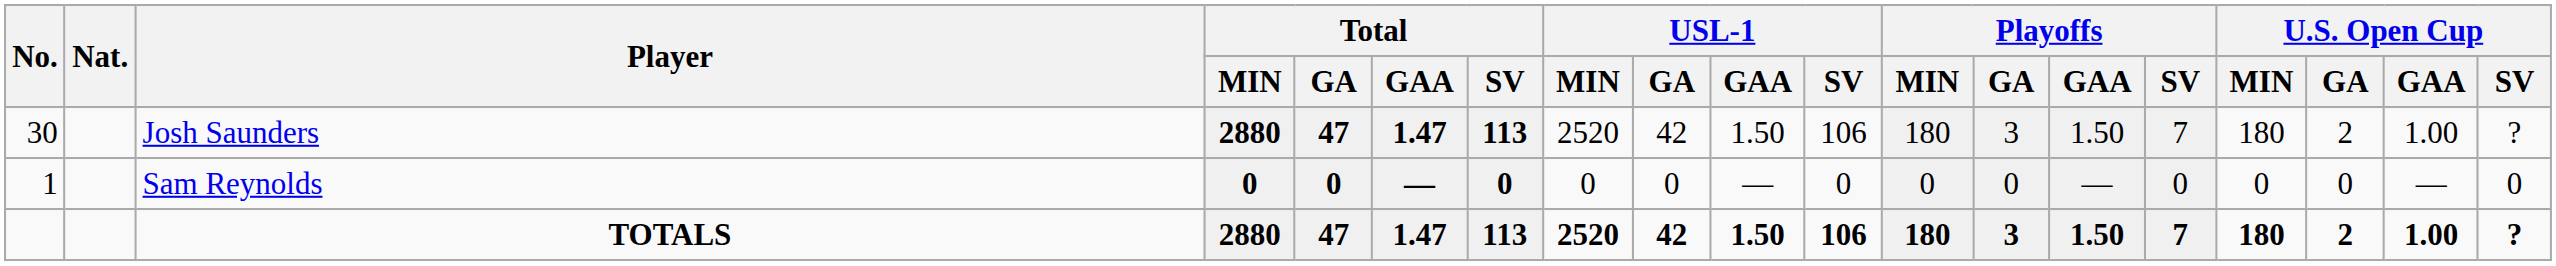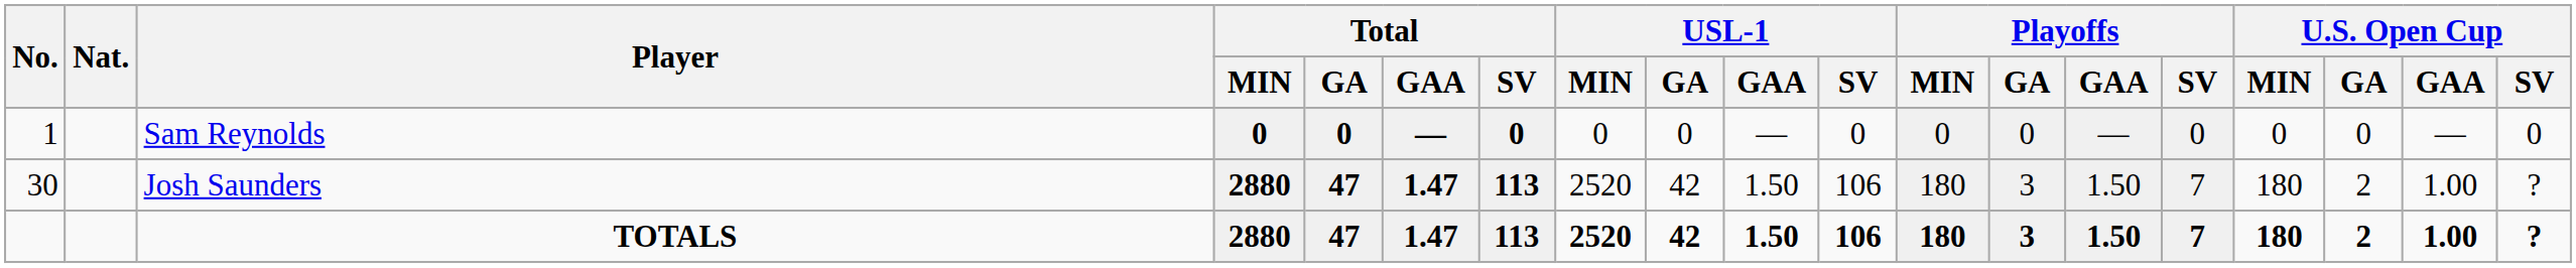 <table class="wikitable" style="font-size:95%; text-align:center;">
 <tr>
 <th rowspan="2" width="1%">No.</th>
 <th rowspan="2" width="1%">Nat.</th>
 <th rowspan="2" width="42%">Player</th>
 <th colspan="4">Total</th>
 <th colspan="4"><a href='#'>USL-1</a></th>
 <th colspan="4"><a href='#'>Playoffs</a></th>
 <th colspan="4"><a href='#'>U.S. Open Cup</a></th>
 </tr>
 <tr>
 <th width=60>MIN</th>
 <th width=60>GA</th>
 <th width=60>GAA</th>
 <th width=60>SV</th>
 <th width=60>MIN</th>
 <th width=60>GA</th>
 <th width=60>GAA</th>
 <th width=60>SV</th>
 <th width=60>MIN</th>
 <th width=60>GA</th>
 <th width=60>GAA</th>
 <th width=60>SV</th>
 <th width=60>MIN</th>
 <th width=60>GA</th>
 <th width=60>GAA</th>
 <th width=60>SV</th>
 </tr>
 <tr>
+<td style="text-align: right;">1</td>
+<td></td>
+<td style="text-align: left;"><a href='#'>Sam Reynolds</a></td>
+<td style="background: #F0F0F0;"><strong>0</strong></td>
+<td style="background: #F0F0F0;"><strong>0</strong></td>
+<td style="background: #F0F0F0;"><strong>—</strong></td>
+<td style="background: #F0F0F0;"><strong>0</strong></td>
+<td>0</td>
+<td>0</td>
+<td>—</td>
+<td>0</td>
+<td style="background: #F0F0F0;">0</td>
+<td style="background: #F0F0F0;">0</td>
+<td style="background: #F0F0F0;">—</td>
+<td style="background: #F0F0F0;">0</td>
+<td>0</td>
+<td>0</td>
+<td>—</td>
+<td>0</td>
+</tr>
+<tr>
 <td style="text-align: right;">30</td>
 <td></td>
 <td style="text-align: left;"><a href='#'>Josh Saunders</a></td>
 <td style="background: #F0F0F0;"><strong>2880</strong></td>
 <td style="background: #F0F0F0;"><strong>47</strong></td>
 <td style="background: #F0F0F0;"><strong>1.47</strong></td>
 <td style="background: #F0F0F0;"><strong>113</strong></td>
 <td>2520</td>
 <td>42</td>
 <td>1.50</td>
 <td>106</td>
 <td style="background: #F0F0F0;">180</td>
 <td style="background: #F0F0F0;">3</td>
 <td style="background: #F0F0F0;">1.50</td>
 <td style="background: #F0F0F0;">7</td>
 <td>180</td>
 <td>2</td>
 <td>1.00</td>
 <td>?</td>
-</tr>
-<tr>
-<td style="text-align: right;">1</td>
-<td></td>
-<td style="text-align: left;"><a href='#'>Sam Reynolds</a></td>
-<td style="background: #F0F0F0;"><strong>0</strong></td>
-<td style="background: #F0F0F0;"><strong>0</strong></td>
-<td style="background: #F0F0F0;"><strong>—</strong></td>
-<td style="background: #F0F0F0;"><strong>0</strong></td>
-<td>0</td>
-<td>0</td>
-<td>—</td>
-<td>0</td>
-<td style="background: #F0F0F0;">0</td>
-<td style="background: #F0F0F0;">0</td>
-<td style="background: #F0F0F0;">—</td>
-<td style="background: #F0F0F0;">0</td>
-<td>0</td>
-<td>0</td>
-<td>—</td>
-<td>0</td>
 </tr>
 <tr>
 <td></td>
 <td></td>
 <td><strong>TOTALS</strong></td>
 <td style="background: #F0F0F0;"><strong>2880</strong></td>
 <td style="background: #F0F0F0;"><strong>47</strong></td>
 <td style="background: #F0F0F0;"><strong>1.47</strong></td>
 <td style="background: #F0F0F0;"><strong>113</strong></td>
 <td><strong>2520</strong></td>
 <td><strong>42</strong></td>
 <td><strong>1.50</strong></td>
 <td><strong>106</strong></td>
 <td style="background: #F0F0F0;"><strong>180</strong></td>
 <td style="background: #F0F0F0;"><strong>3</strong></td>
 <td style="background: #F0F0F0;"><strong>1.50</strong></td>
 <td style="background: #F0F0F0;"><strong>7</strong></td>
 <td><strong>180</strong></td>
 <td><strong>2</strong></td>
 <td><strong>1.00</strong></td>
 <td><strong>?</strong></td>
 </tr>
 </table>
